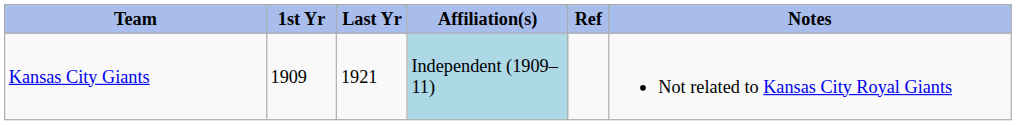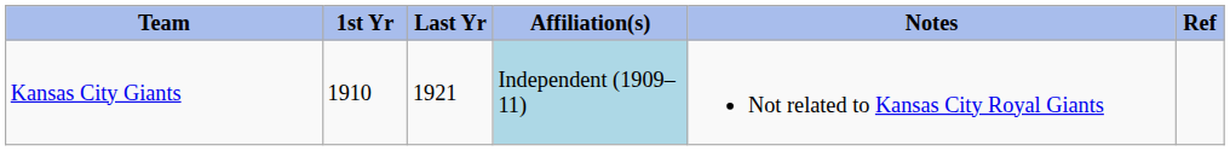 <table class="wikitable" style="width: 100%">
 <tr>
 <th style="background:#a8bdec; width:26%;">Team</th>
 <th style="width:7%; background:#a8bdec;">1st Yr</th>
 <th style="width:7%; background:#a8bdec;">Last Yr</th>
 <th style="width:16%; background:#a8bdec;">Affiliation(s)</th>
+<th style="width:40%; background:#a8bdec;">Notes</th>
 <th style="width:4%; background:#a8bdec;">Ref</th>
-<th style="width:40%; background:#a8bdec;">Notes</th>
 </tr>
 <tr>
 <td><a href='#'>Kansas City Giants</a></td>
-<td>1909</td>
+<td>1910</td>
 <td>1921</td>
 <td style="background: lightblue;">Independent (1909–11)</td>
+<td><br><ul><li>Not related to <a href='#'>Kansas City Royal Giants</a></li></ul></td>
 <td></td>
-<td><br><ul><li>Not related to <a href='#'>Kansas City Royal Giants</a></li></ul></td>
 </tr>
 </table>
